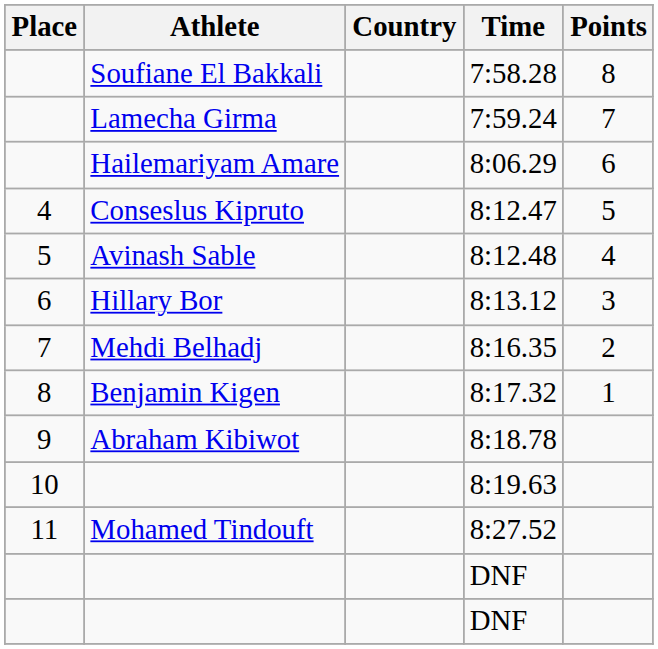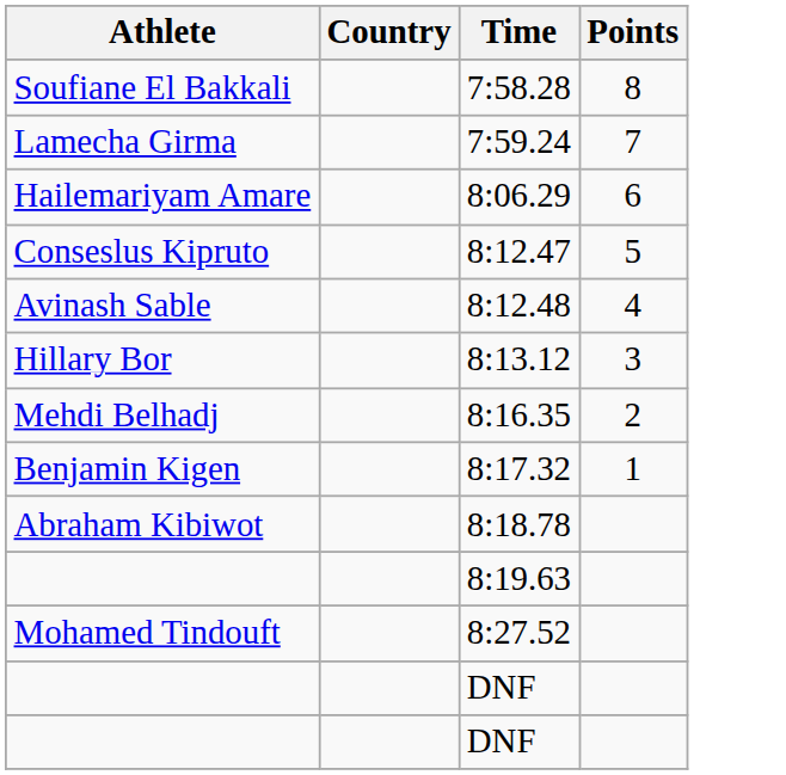 <table class="wikitable">
 <tr>
-<th>Place</th>
 <th>Athlete</th>
 <th>Country</th>
 <th>Time</th>
 <th>Points</th>
 </tr>
 <tr>
-<td align=center></td>
 <td><a href='#'>Soufiane El Bakkali</a></td>
 <td></td>
 <td>7:58.28</td>
 <td align=center>8</td>
 </tr>
 <tr>
-<td align=center></td>
 <td><a href='#'>Lamecha Girma</a></td>
 <td></td>
 <td>7:59.24</td>
 <td align=center>7</td>
 </tr>
 <tr>
-<td align=center></td>
 <td><a href='#'>Hailemariyam Amare</a></td>
 <td></td>
 <td>8:06.29</td>
 <td align=center>6</td>
 </tr>
 <tr>
-<td align=center>4</td>
 <td><a href='#'>Conseslus Kipruto</a></td>
 <td></td>
 <td>8:12.47</td>
 <td align=center>5</td>
 </tr>
 <tr>
-<td align=center>5</td>
 <td><a href='#'>Avinash Sable</a></td>
 <td></td>
 <td>8:12.48</td>
 <td align=center>4</td>
 </tr>
 <tr>
-<td align=center>6</td>
 <td><a href='#'>Hillary Bor</a></td>
 <td></td>
 <td>8:13.12</td>
 <td align=center>3</td>
 </tr>
 <tr>
-<td align=center>7</td>
 <td><a href='#'>Mehdi Belhadj</a></td>
 <td></td>
 <td>8:16.35</td>
 <td align=center>2</td>
 </tr>
 <tr>
-<td align=center>8</td>
 <td><a href='#'>Benjamin Kigen</a></td>
 <td></td>
 <td>8:17.32</td>
 <td align=center>1</td>
 </tr>
 <tr>
-<td align=center>9</td>
 <td><a href='#'>Abraham Kibiwot</a></td>
 <td></td>
 <td>8:18.78</td>
 <td align=center></td>
 </tr>
 <tr>
-<td align=center>10</td>
 <td></td>
 <td></td>
 <td>8:19.63</td>
 <td align=center></td>
 </tr>
 <tr>
-<td align=center>11</td>
 <td><a href='#'>Mohamed Tindouft</a></td>
 <td></td>
 <td>8:27.52</td>
 <td align=center></td>
 </tr>
 <tr>
-<td align=center></td>
 <td></td>
 <td></td>
 <td>DNF</td>
 <td align=center></td>
 </tr>
 <tr>
-<td align=center></td>
 <td></td>
 <td></td>
 <td>DNF</td>
 <td align=center></td>
 </tr>
 </table>
